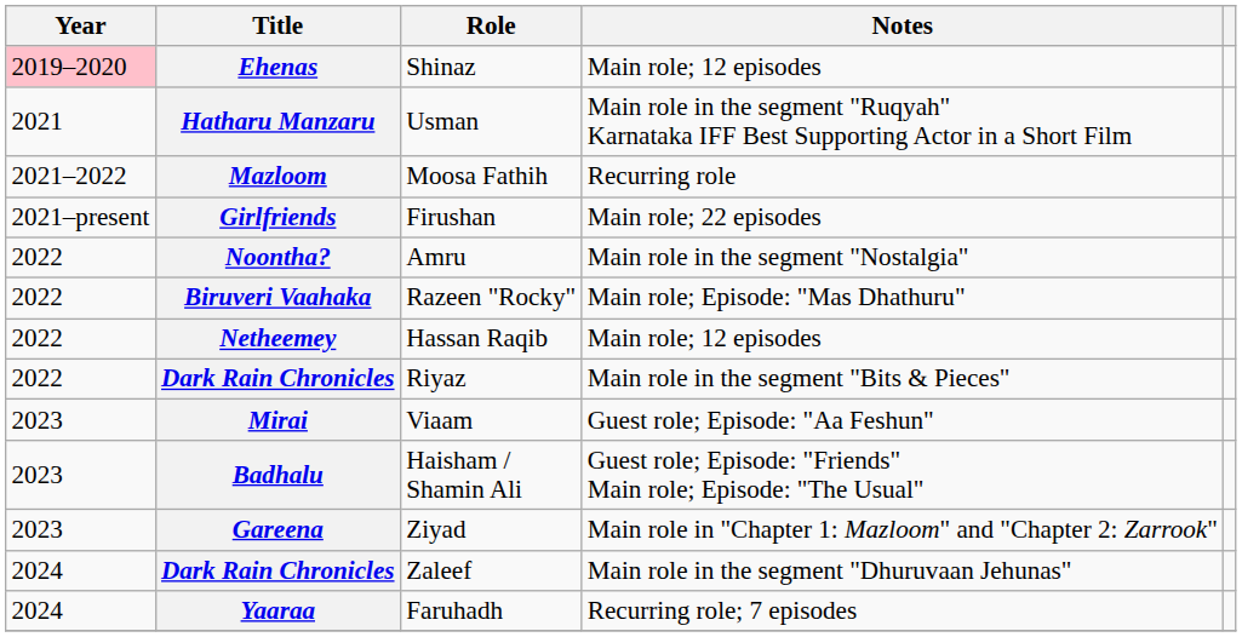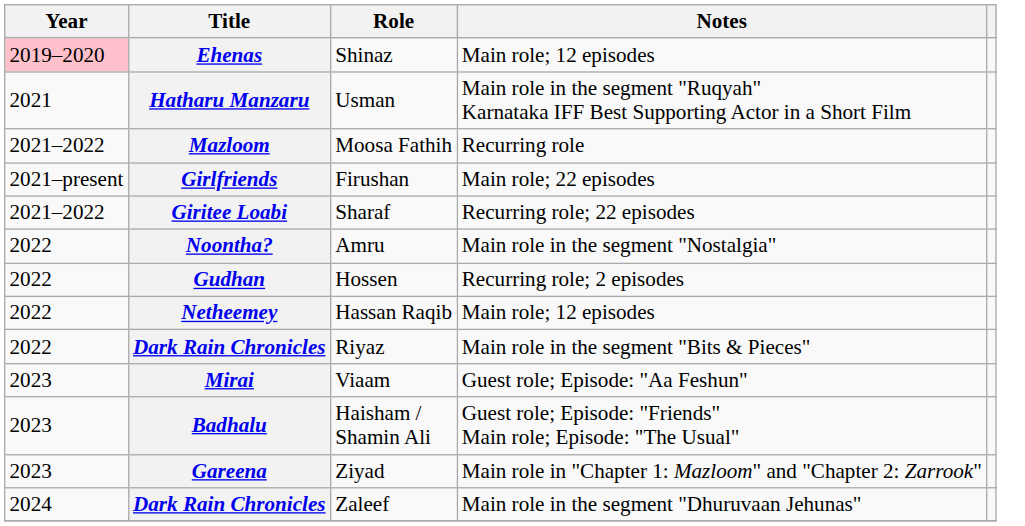 <table class="wikitable sortable plainrowheaders">
 <tr style="background:#ccc; text-align:center;">
 <th scope="col">Year</th>
 <th scope="col">Title</th>
 <th scope="col">Role</th>
 <th scope="col">Notes</th>
 <th scope="col" class="unsortable"></th>
 </tr>
 <tr>
 <td style="background: pink;">2019–2020</td>
 <th scope="row"><em><a href='#'>Ehenas</a></em></th>
 <td>Shinaz</td>
 <td>Main role; 12 episodes</td>
 <td style="text-align: center;"></td>
 </tr>
 <tr>
 <td>2021</td>
 <th scope="row"><em><a href='#'>Hatharu Manzaru</a></em></th>
 <td>Usman</td>
 <td>Main role in the segment "Ruqyah"<br>Karnataka IFF Best Supporting Actor in a Short Film</td>
 <td style="text-align:center;"></td>
 </tr>
 <tr>
 <td>2021–2022</td>
 <th scope="row"><em><a href='#'>Mazloom</a></em></th>
 <td>Moosa Fathih</td>
 <td>Recurring role</td>
 <td style="text-align: center;"></td>
 </tr>
 <tr>
 <td>2021–present</td>
 <th scope="row"><em><a href='#'>Girlfriends</a></em></th>
 <td>Firushan</td>
 <td>Main role; 22 episodes</td>
 <td style="text-align: center;"></td>
 </tr>
 <tr>
+<td>2021–2022</td>
+<th scope="row"><em><a href='#'>Giritee Loabi</a></em></th>
+<td>Sharaf</td>
+<td>Recurring role; 22 episodes</td>
+<td style="text-align: center;"></td>
+</tr>
+<tr>
 <td>2022</td>
 <th scope="row"><em><a href='#'>Noontha?</a></em></th>
 <td>Amru</td>
 <td>Main role in the segment "Nostalgia"</td>
 <td style="text-align: center;"></td>
 </tr>
 <tr>
 <td>2022</td>
-<th scope="row"><em><a href='#'>Biruveri Vaahaka</a></em></th>
-<td>Razeen "Rocky"</td>
-<td>Main role; Episode: "Mas Dhathuru"</td>
+<th scope="row"><em><a href='#'>Gudhan</a></em></th>
+<td>Hossen</td>
+<td>Recurring role; 2 episodes</td>
 <td style="text-align: center;"></td>
 </tr>
 <tr>
 <td>2022</td>
 <th scope="row"><em><a href='#'>Netheemey</a></em></th>
 <td>Hassan Raqib</td>
 <td>Main role; 12 episodes</td>
 <td style="text-align: center;"></td>
 </tr>
 <tr>
 <td>2022</td>
 <th scope="row"><em><a href='#'>Dark Rain Chronicles</a></em></th>
 <td>Riyaz</td>
 <td>Main role in the segment "Bits & Pieces"</td>
 <td style="text-align: center;"></td>
 </tr>
 <tr>
 <td>2023</td>
 <th scope="row"><em><a href='#'>Mirai</a></em></th>
 <td>Viaam</td>
 <td>Guest role; Episode: "Aa Feshun"</td>
 <td style="text-align: center;"></td>
 </tr>
 <tr>
 <td>2023</td>
 <th scope="row"><em><a href='#'>Badhalu</a></em></th>
 <td>Haisham /<br>Shamin Ali</td>
 <td>Guest role; Episode: "Friends"<br>Main role; Episode: "The Usual"</td>
 <td style="text-align: center;"></td>
 </tr>
 <tr>
 <td>2023</td>
 <th scope="row"><em><a href='#'>Gareena</a></em></th>
 <td>Ziyad</td>
 <td>Main role in "Chapter 1: <em>Mazloom</em>" and  "Chapter 2: <em>Zarrook</em>"</td>
 <td style="text-align: center;"></td>
 </tr>
 <tr>
 <td>2024</td>
 <th scope="row"><em><a href='#'>Dark Rain Chronicles</a></em></th>
 <td>Zaleef</td>
 <td>Main role in the segment "Dhuruvaan Jehunas"</td>
 <td style="text-align: center;"></td>
 </tr>
 <tr>
-<td>2024</td>
-<th scope="row"><em><a href='#'>Yaaraa</a></em></th>
-<td>Faruhadh</td>
-<td>Recurring role; 7 episodes</td>
-<td style="text-align: center;"></td>
-</tr>
-<tr>
 </tr>
 </table>
